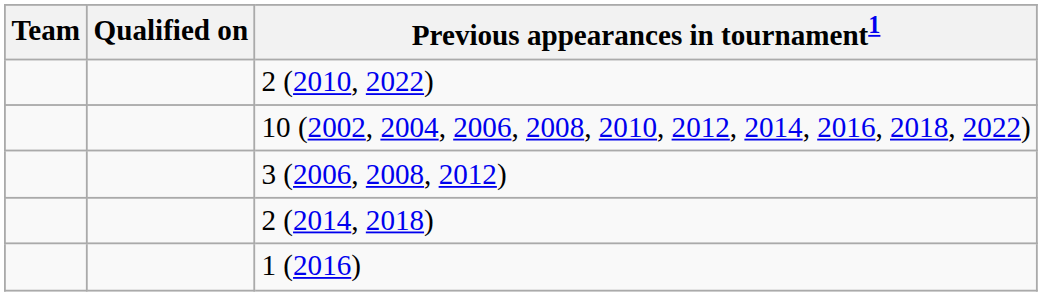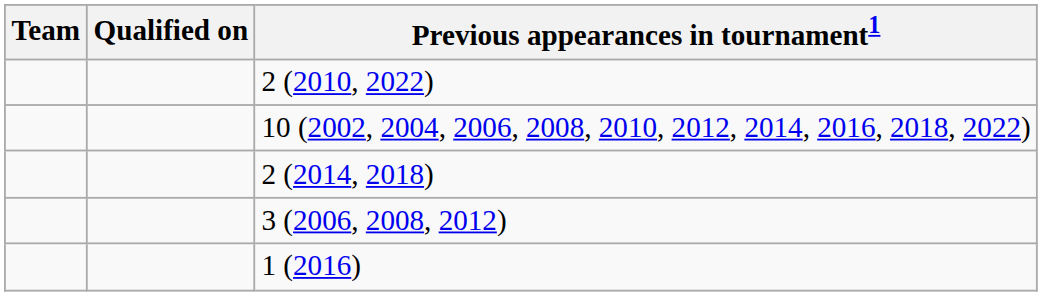 <table class="wikitable sortable">
 <tr>
 <th>Team</th>
 <th>Qualified on</th>
 <th data-sort-type="number">Previous appearances in tournament<sup><strong><a href='#'>1</a></strong></sup></th>
 </tr>
 <tr>
 <td></td>
 <td></td>
 <td>2 (<a href='#'>2010</a>, <a href='#'>2022</a>)</td>
 </tr>
 <tr>
 <td></td>
 <td></td>
 <td>10 (<a href='#'>2002</a>, <a href='#'>2004</a>, <a href='#'>2006</a>, <a href='#'>2008</a>, <a href='#'>2010</a>, <a href='#'>2012</a>, <a href='#'>2014</a>, <a href='#'>2016</a>, <a href='#'>2018</a>, <a href='#'>2022</a>)</td>
 </tr>
 <tr>
 <td></td>
 <td></td>
-<td>3 (<a href='#'>2006</a>, <a href='#'>2008</a>, <a href='#'>2012</a>)</td>
+<td>2 (<a href='#'>2014</a>, <a href='#'>2018</a>)</td>
 </tr>
 <tr>
 <td></td>
 <td></td>
-<td>2 (<a href='#'>2014</a>, <a href='#'>2018</a>)</td>
+<td>3 (<a href='#'>2006</a>, <a href='#'>2008</a>, <a href='#'>2012</a>)</td>
 </tr>
 <tr>
 <td></td>
 <td></td>
 <td>1 (<a href='#'>2016</a>)</td>
 </tr>
 </table>
